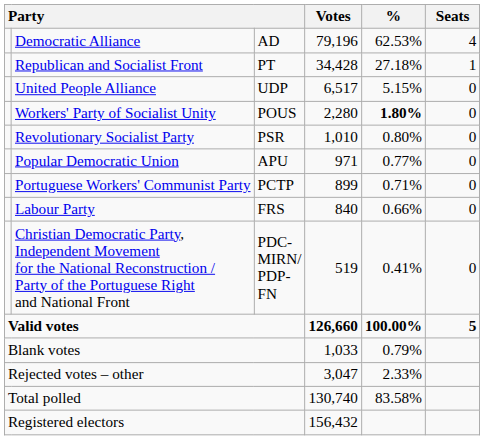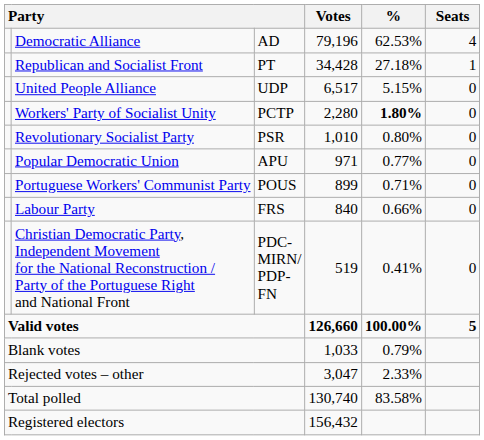 <table class="wikitable" border="1" style="text-align:right;">
 <tr>
 <th style="text-align:left;" colspan=3>Party</th>
 <th align=center width="50">Votes</th>
 <th align=center width="50">%</th>
 <th align=center width="50">Seats</th>
 </tr>
 <tr>
 <td></td>
 <td align=left><a href='#'>Democratic Alliance</a></td>
 <td align=left>AD</td>
 <td>79,196</td>
 <td>62.53%</td>
 <td>4</td>
 </tr>
 <tr>
 <td></td>
 <td align=left style="white-space: nowrap;"><a href='#'>Republican and Socialist Front</a></td>
 <td align=left>PT</td>
 <td>34,428</td>
 <td>27.18%</td>
 <td>1</td>
 </tr>
 <tr>
 <td></td>
 <td align=left><a href='#'>United People Alliance</a></td>
 <td align=left>UDP</td>
 <td>6,517</td>
 <td>5.15%</td>
 <td>0</td>
 </tr>
 <tr>
 <td></td>
 <td align=left><a href='#'>Workers' Party of Socialist Unity</a></td>
-<td align=left>POUS</td>
+<td align=left>PCTP</td>
 <td>2,280</td>
 <td><strong>1.80%</strong></td>
 <td>0</td>
 </tr>
 <tr>
 <td></td>
 <td align=left><a href='#'>Revolutionary Socialist Party</a></td>
 <td align=left>PSR</td>
 <td>1,010</td>
 <td>0.80%</td>
 <td>0</td>
 </tr>
 <tr>
 <td></td>
 <td align=left><a href='#'>Popular Democratic Union</a></td>
 <td align=left>APU</td>
 <td>971</td>
 <td>0.77%</td>
 <td>0</td>
 </tr>
 <tr>
 <td></td>
 <td align=left><a href='#'>Portuguese Workers' Communist Party</a></td>
-<td align=left>PCTP</td>
+<td align=left>POUS</td>
 <td>899</td>
 <td>0.71%</td>
 <td>0</td>
 </tr>
 <tr>
 <td></td>
 <td align=left><a href='#'>Labour Party</a></td>
 <td align=left>FRS</td>
 <td>840</td>
 <td>0.66%</td>
 <td>0</td>
 </tr>
 <tr>
 <td></td>
 <td align=left><a href='#'>Christian Democratic Party</a>,<br><a href='#'>Independent Movement<br>for the National Reconstruction /<br>Party of the Portuguese Right</a><br>and National Front</td>
 <td align=left>PDC-<br>MIRN/<br>PDP-<br>FN</td>
 <td>519</td>
 <td>0.41%</td>
 <td>0</td>
 </tr>
 <tr style="font-weight:bold">
 <td align=left colspan=3>Valid votes</td>
 <td>126,660</td>
 <td>100.00%</td>
 <td>5</td>
 </tr>
 <tr>
 <td align=left colspan=3>Blank votes</td>
 <td>1,033</td>
 <td>0.79%</td>
 <td></td>
 </tr>
 <tr>
 <td align=left colspan=3>Rejected votes – other</td>
 <td>3,047</td>
 <td>2.33%</td>
 <td></td>
 </tr>
 <tr>
 <td align=left colspan=3>Total polled</td>
 <td>130,740</td>
 <td>83.58%</td>
 <td></td>
 </tr>
 <tr>
 <td align=left colspan=3>Registered electors</td>
 <td>156,432</td>
 <td></td>
 <td></td>
 </tr>
 </table>
